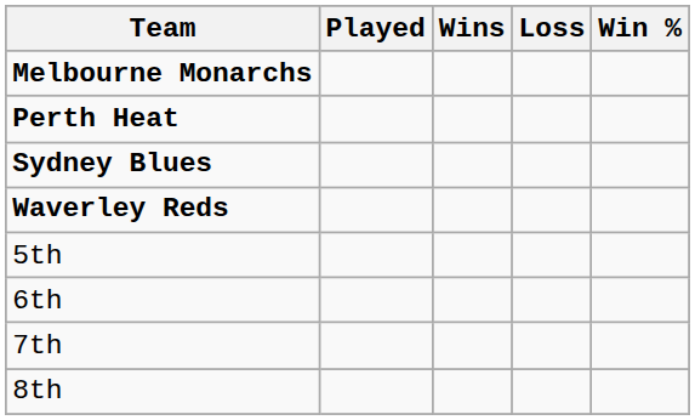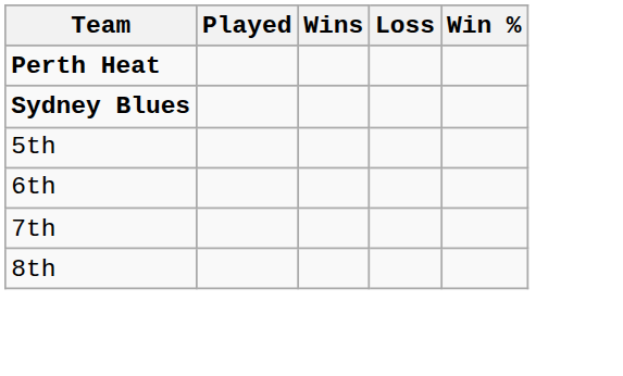 <table class="wikitable">
 <tr>
 <th>Team</th>
 <th>Played</th>
 <th>Wins</th>
 <th>Loss</th>
 <th>Win %</th>
-</tr>
-<tr>
-<td><strong>Melbourne Monarchs</strong></td>
-<td></td>
-<td></td>
-<td></td>
-<td></td>
 </tr>
 <tr>
 <td><strong>Perth Heat</strong></td>
 <td></td>
 <td></td>
 <td></td>
 <td></td>
 </tr>
 <tr>
 <td><strong>Sydney Blues</strong></td>
-<td></td>
-<td></td>
-<td></td>
-<td></td>
-</tr>
-<tr>
-<td><strong>Waverley Reds</strong></td>
 <td></td>
 <td></td>
 <td></td>
 <td></td>
 </tr>
 <tr>
 <td>5th</td>
 <td></td>
 <td></td>
 <td></td>
 <td></td>
 </tr>
 <tr>
 <td>6th</td>
 <td></td>
 <td></td>
 <td></td>
 <td></td>
 </tr>
 <tr>
 <td>7th</td>
 <td></td>
 <td></td>
 <td></td>
 <td></td>
 </tr>
 <tr>
 <td>8th</td>
 <td></td>
 <td></td>
 <td></td>
 <td></td>
 </tr>
 </table>
